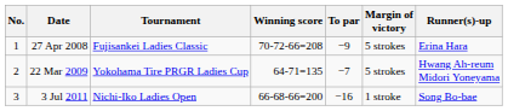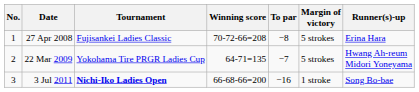 <table class="wikitable" style="font-size:95%;">
 <tr>
 <th>No.</th>
 <th>Date</th>
 <th>Tournament</th>
 <th>Winning score</th>
 <th>To par</th>
 <th>Margin of<br>victory</th>
 <th>Runner(s)-up</th>
 </tr>
 <tr>
 <td align=center>1</td>
 <td align=right>27 Apr 2008</td>
 <td><a href='#'>Fujisankei Ladies Classic</a></td>
 <td align=right>70-72-66=208</td>
-<td align=center>−9</td>
+<td align=center>−8</td>
 <td>5 strokes</td>
 <td> <a href='#'>Erina Hara</a></td>
 </tr>
 <tr>
 <td align=center>2</td>
 <td align=right>22 Mar <a href='#'>2009</a></td>
 <td><a href='#'>Yokohama Tire PRGR Ladies Cup</a></td>
 <td align=right>64-71=135</td>
 <td align=center>−7</td>
 <td>5 strokes</td>
 <td> <a href='#'>Hwang Ah-reum</a><br> <a href='#'>Midori Yoneyama</a></td>
 </tr>
 <tr>
 <td align=center>3</td>
 <td align=right>3 Jul <a href='#'>2011</a></td>
-<td><a href='#'>Nichi-Iko Ladies Open</a></td>
+<td><strong><a href='#'>Nichi-Iko Ladies Open</a></strong></td>
 <td align=right>66-68-66=200</td>
 <td align=center>−16</td>
 <td>1 stroke</td>
 <td> <a href='#'>Song Bo-bae</a></td>
 </tr>
 </table>
